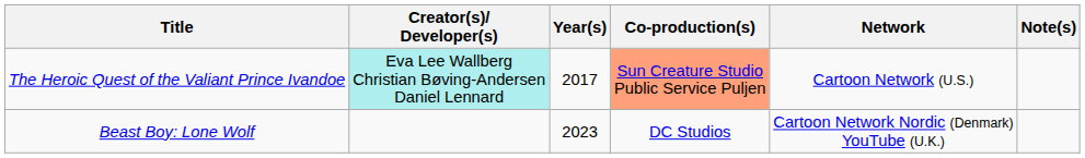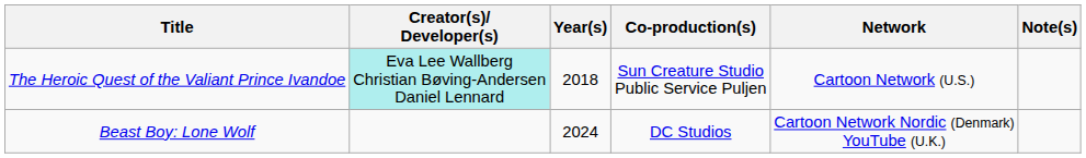 <table class="wikitable sortable" style="text-align:center; font-size:95%">
 <tr>
 <th>Title</th>
 <th>Creator(s)/<br>Developer(s)</th>
 <th>Year(s)</th>
 <th>Co-production(s)</th>
 <th>Network</th>
 <th>Note(s)</th>
 </tr>
 <tr>
 <td><em><a href='#'>The Heroic Quest of the Valiant Prince Ivandoe</a></em></td>
 <td style="background: paleturquoise;">Eva Lee Wallberg<br>Christian Bøving-Andersen<br>Daniel Lennard</td>
-<td>2017</td>
-<td style="background: lightsalmon;"><a href='#'>Sun Creature Studio</a><br>Public Service Puljen</td>
+<td>2018</td>
+<td><a href='#'>Sun Creature Studio</a><br>Public Service Puljen</td>
 <td><a href='#'>Cartoon Network</a> <small>(U.S.)</small></td>
 <td></td>
 </tr>
 <tr>
 <td><em><a href='#'>Beast Boy: Lone Wolf</a></em></td>
 <td></td>
-<td>2023</td>
+<td>2024</td>
 <td><a href='#'>DC Studios</a></td>
 <td><a href='#'>Cartoon Network Nordic</a> <small>(Denmark)</small><br><a href='#'>YouTube</a> <small>(U.K.)</small></td>
 <td></td>
 </tr>
 </table>
